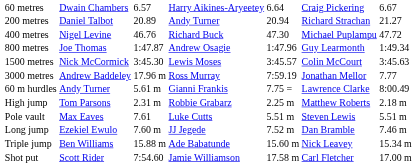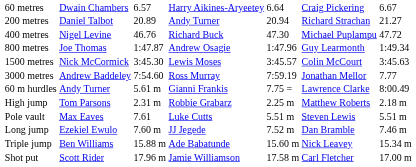 <table>
 <tr>
 <td>60 metres</td>
 <td><a href='#'>Dwain Chambers</a></td>
 <td>6.57</td>
 <td><a href='#'>Harry Aikines-Aryeetey</a></td>
 <td>6.64</td>
 <td><a href='#'>Craig Pickering</a></td>
 <td>6.67</td>
 </tr>
 <tr>
 <td>200 metres</td>
 <td><a href='#'>Daniel Talbot</a></td>
 <td>20.89 </td>
 <td><a href='#'>Andy Turner</a></td>
 <td>20.94</td>
 <td><a href='#'>Richard Strachan</a></td>
 <td>21.27</td>
 </tr>
 <tr>
 <td>400 metres</td>
 <td><a href='#'>Nigel Levine</a></td>
 <td>46.76 </td>
 <td><a href='#'>Richard Buck</a></td>
 <td>47.30</td>
 <td><a href='#'>Michael Puplampu</a></td>
 <td>47.72</td>
 </tr>
 <tr>
 <td>800 metres</td>
 <td><a href='#'>Joe Thomas</a></td>
 <td>1:47.87</td>
 <td><a href='#'>Andrew Osagie</a></td>
 <td>1:47.96</td>
 <td><a href='#'>Guy Learmonth</a></td>
 <td>1:49.34 </td>
 </tr>
 <tr>
 <td>1500 metres</td>
 <td><a href='#'>Nick McCormick</a></td>
 <td>3:45.30 </td>
 <td><a href='#'>Lewis Moses</a></td>
 <td>3:45.57 </td>
 <td><a href='#'>Colin McCourt</a></td>
 <td>3:45.63</td>
 </tr>
 <tr>
 <td>3000 metres</td>
 <td><a href='#'>Andrew Baddeley</a></td>
-<td>17.96 m</td>
+<td>7:54.60</td>
 <td><a href='#'>Ross Murray</a></td>
 <td>7:59.19 </td>
 <td><a href='#'>Jonathan Mellor</a></td>
 <td>7.77</td>
 </tr>
 <tr>
 <td>60 m hurdles</td>
 <td><a href='#'>Andy Turner</a></td>
 <td>5.61 m </td>
 <td><a href='#'>Gianni Frankis</a></td>
 <td>7.75 =</td>
 <td><a href='#'>Lawrence Clarke</a></td>
 <td>8:00.49 </td>
 </tr>
 <tr>
 <td>High jump</td>
 <td><a href='#'>Tom Parsons</a></td>
 <td>2.31 m</td>
 <td><a href='#'>Robbie Grabarz</a></td>
 <td>2.25 m </td>
 <td><a href='#'>Matthew Roberts</a></td>
 <td>2.18 m</td>
 </tr>
 <tr>
 <td>Pole vault</td>
 <td><a href='#'>Max Eaves</a></td>
 <td>7.61</td>
 <td><a href='#'>Luke Cutts</a></td>
 <td>5.51 m</td>
 <td><a href='#'>Steven Lewis</a></td>
 <td>5.51 m</td>
 </tr>
 <tr>
 <td>Long jump</td>
 <td><a href='#'>Ezekiel Ewulo</a></td>
 <td>7.60 m </td>
 <td><a href='#'>JJ Jegede</a></td>
 <td>7.52 m</td>
 <td><a href='#'>Dan Bramble</a></td>
 <td>7.46 m </td>
 </tr>
 <tr>
 <td>Triple jump</td>
 <td><a href='#'>Ben Williams</a></td>
 <td>15.88 m</td>
 <td><a href='#'>Ade Babatunde</a></td>
 <td>15.60 m </td>
 <td><a href='#'>Nick Leavey</a></td>
 <td>15.34 m</td>
 </tr>
 <tr>
 <td>Shot put</td>
 <td><a href='#'>Scott Rider</a></td>
-<td>7:54.60</td>
+<td>17.96 m</td>
 <td><a href='#'>Jamie Williamson</a></td>
 <td>17.58 m</td>
 <td><a href='#'>Carl Fletcher</a></td>
 <td>17.00 m </td>
 </tr>
 </table>
